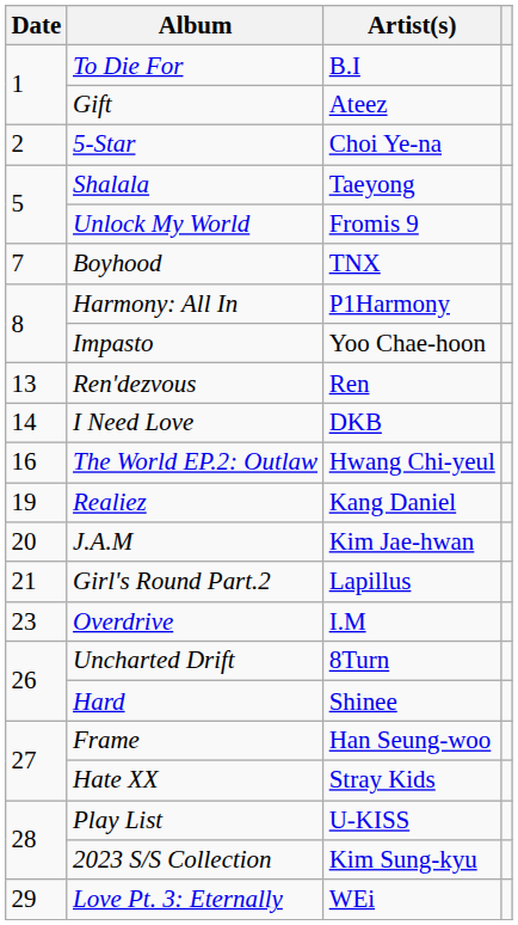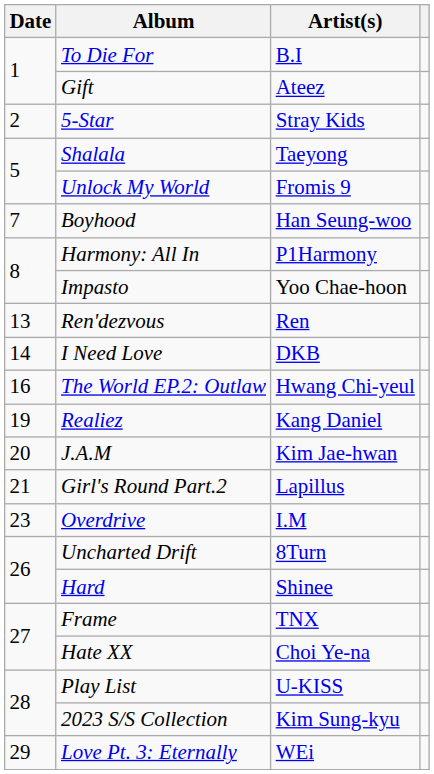 <table class="wikitable">
 <tr>
 <th>Date</th>
 <th>Album</th>
 <th>Artist(s)</th>
 <th></th>
 </tr>
 <tr>
 <td rowspan="2">1</td>
 <td><em><a href='#'>To Die For</a></em></td>
 <td><a href='#'>B.I</a></td>
 <td></td>
 </tr>
 <tr>
 <td><em>Gift</em></td>
 <td><a href='#'>Ateez</a></td>
 <td></td>
 </tr>
 <tr>
 <td>2</td>
 <td><em><a href='#'>5-Star</a></em></td>
-<td><a href='#'>Choi Ye-na</a></td>
+<td><a href='#'>Stray Kids</a></td>
 <td></td>
 </tr>
 <tr>
 <td rowspan="2">5</td>
 <td><em><a href='#'>Shalala</a></em></td>
 <td><a href='#'>Taeyong</a></td>
 <td></td>
 </tr>
 <tr>
 <td><em><a href='#'>Unlock My World</a></em></td>
 <td><a href='#'>Fromis 9</a></td>
 <td></td>
 </tr>
 <tr>
 <td>7</td>
 <td><em>Boyhood</em></td>
-<td><a href='#'>TNX</a></td>
+<td><a href='#'>Han Seung-woo</a></td>
 <td></td>
 </tr>
 <tr>
 <td rowspan="2">8</td>
 <td><em>Harmony: All In</em></td>
 <td><a href='#'>P1Harmony</a></td>
 <td></td>
 </tr>
 <tr>
 <td><em>Impasto</em></td>
 <td>Yoo Chae-hoon</td>
 <td></td>
 </tr>
 <tr>
 <td>13</td>
 <td><em>Ren'dezvous</em></td>
 <td><a href='#'>Ren</a></td>
 <td></td>
 </tr>
 <tr>
 <td>14</td>
 <td><em>I Need Love</em></td>
 <td><a href='#'>DKB</a></td>
 <td></td>
 </tr>
 <tr>
 <td>16</td>
 <td><em><a href='#'>The World EP.2: Outlaw</a></em></td>
 <td><a href='#'>Hwang Chi-yeul</a></td>
 <td></td>
 </tr>
 <tr>
 <td>19</td>
 <td><em><a href='#'>Realiez</a></em></td>
 <td><a href='#'>Kang Daniel</a></td>
 <td></td>
 </tr>
 <tr>
 <td>20</td>
 <td><em>J.A.M</em></td>
 <td><a href='#'>Kim Jae-hwan</a></td>
 <td></td>
 </tr>
 <tr>
 <td>21</td>
 <td><em>Girl's Round Part.2</em></td>
 <td><a href='#'>Lapillus</a></td>
 <td></td>
 </tr>
 <tr>
 <td>23</td>
 <td><em><a href='#'>Overdrive</a></em></td>
 <td><a href='#'>I.M</a></td>
 <td></td>
 </tr>
 <tr>
 <td rowspan="2">26</td>
 <td><em>Uncharted Drift</em></td>
 <td><a href='#'>8Turn</a></td>
 <td></td>
 </tr>
 <tr>
 <td><em><a href='#'>Hard</a></em></td>
 <td><a href='#'>Shinee</a></td>
 <td></td>
 </tr>
 <tr>
 <td rowspan="2">27</td>
 <td><em>Frame</em></td>
-<td><a href='#'>Han Seung-woo</a></td>
+<td><a href='#'>TNX</a></td>
 <td></td>
 </tr>
 <tr>
 <td><em>Hate XX</em></td>
-<td><a href='#'>Stray Kids</a></td>
+<td><a href='#'>Choi Ye-na</a></td>
 <td></td>
 </tr>
 <tr>
 <td rowspan="2">28</td>
 <td><em>Play List</em></td>
 <td><a href='#'>U-KISS</a></td>
 <td></td>
 </tr>
 <tr>
 <td><em>2023 S/S Collection</em></td>
 <td><a href='#'>Kim Sung-kyu</a></td>
 <td></td>
 </tr>
 <tr>
 <td>29</td>
 <td><em><a href='#'>Love Pt. 3: Eternally</a></em></td>
 <td><a href='#'>WEi</a></td>
 <td></td>
 </tr>
 <tr>
 </tr>
 </table>
